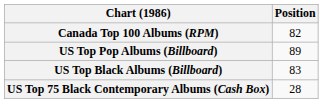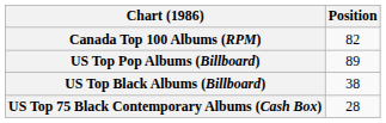 <table class="wikitable sortable plainrowheaders" style="text-align:center">
 <tr>
 <th scope="col">Chart (1986)</th>
 <th scope="col">Position</th>
 </tr>
 <tr>
 <th scope="row">Canada Top 100 Albums (<em>RPM</em>)</th>
 <td>82</td>
 </tr>
 <tr>
 <th scope="row">US Top Pop Albums (<em>Billboard</em>)</th>
 <td>89</td>
 </tr>
 <tr>
 <th scope="row">US Top Black Albums (<em>Billboard</em>)</th>
-<td>83</td>
+<td>38</td>
 </tr>
 <tr>
 <th scope="row">US Top 75 Black Contemporary Albums (<em>Cash Box</em>)</th>
 <td>28</td>
 </tr>
 </table>
